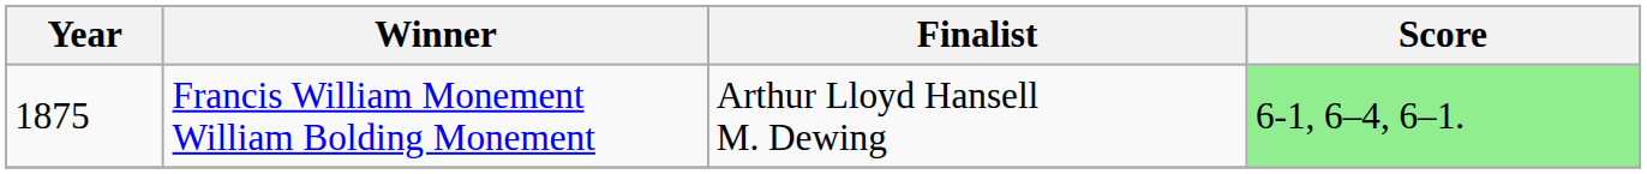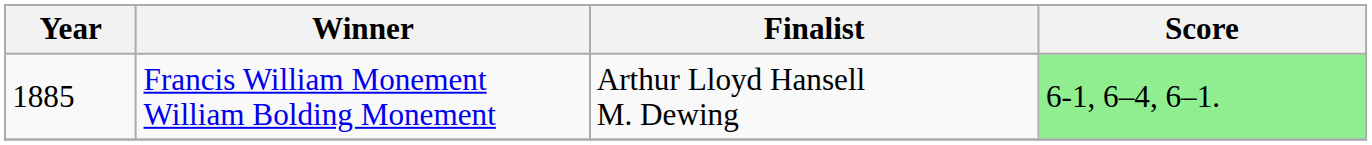 <table class="wikitable">
 <tr>
 <th style="width:60px;">Year</th>
 <th style="width:225px;">Winner</th>
 <th style="width:223px;">Finalist</th>
 <th style="width:160px;">Score</th>
 </tr>
 <tr>
-<td>1875</td>
+<td>1885</td>
 <td> <a href='#'>Francis William Monement</a><br> <a href='#'>William Bolding Monement</a></td>
 <td> Arthur Lloyd Hansell<br> M. Dewing</td>
 <td style="background: lightgreen;">6-1, 6–4, 6–1.</td>
 </tr>
 <tr>
 </tr>
 </table>
